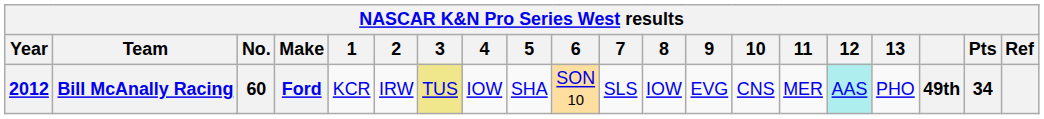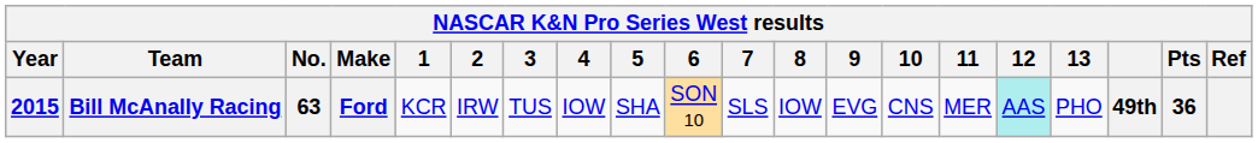 <table class="wikitable" style="text-align:center; font-size:75%">
 <tr>
 <th colspan=23><a href='#'>NASCAR K&N Pro Series West</a> results</th>
 </tr>
 <tr>
 <th>Year</th>
 <th>Team</th>
 <th>No.</th>
 <th>Make</th>
 <th>1</th>
 <th>2</th>
 <th>3</th>
 <th>4</th>
 <th>5</th>
 <th>6</th>
 <th>7</th>
 <th>8</th>
 <th>9</th>
 <th>10</th>
 <th>11</th>
 <th>12</th>
 <th>13</th>
 <th></th>
 <th>Pts</th>
 <th>Ref</th>
 </tr>
 <tr>
-<th><a href='#'>2012</a></th>
+<th><a href='#'>2015</a></th>
 <th><a href='#'>Bill McAnally Racing</a></th>
-<th>60</th>
+<th>63</th>
 <th><a href='#'>Ford</a></th>
 <td><a href='#'>KCR</a></td>
 <td><a href='#'>IRW</a></td>
-<td style="background: khaki;"><a href='#'>TUS</a></td>
+<td><a href='#'>TUS</a></td>
 <td><a href='#'>IOW</a></td>
 <td><a href='#'>SHA</a></td>
 <td style="background:#FFDF9F;"><a href='#'>SON</a><br><small>10</small></td>
 <td><a href='#'>SLS</a></td>
 <td><a href='#'>IOW</a></td>
 <td><a href='#'>EVG</a></td>
 <td><a href='#'>CNS</a></td>
 <td><a href='#'>MER</a></td>
 <td style="background: paleturquoise;"><a href='#'>AAS</a></td>
 <td><a href='#'>PHO</a></td>
 <th>49th</th>
-<th>34</th>
+<th>36</th>
 <th></th>
 </tr>
 </table>
